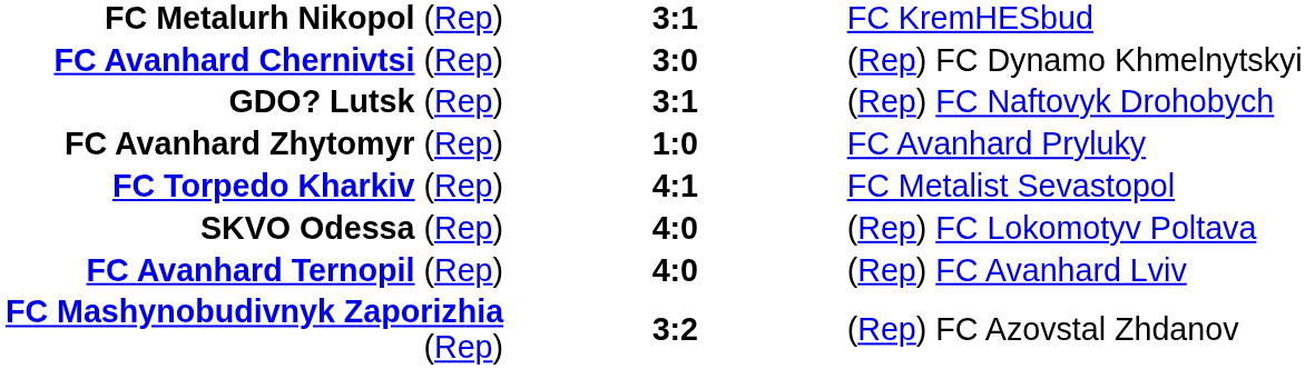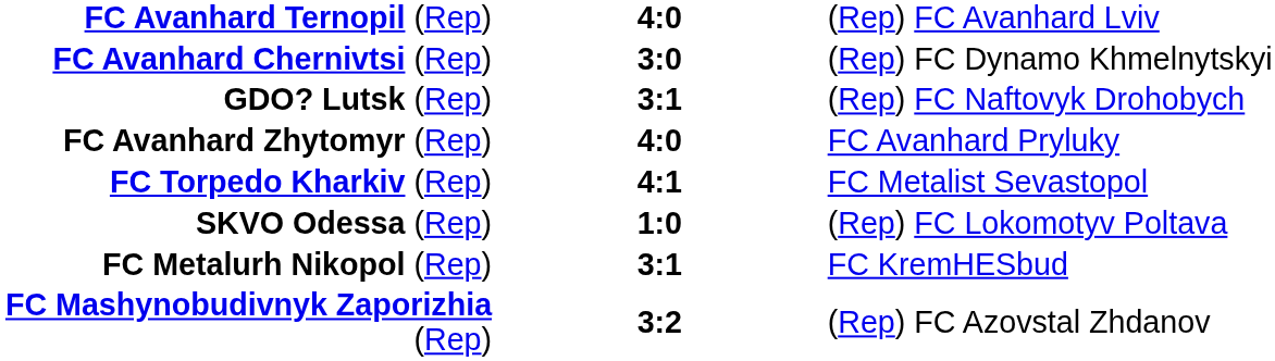 <table width=100% cellspacing=1>
 <tr>
 <th width=20%></th>
 <th width=12%></th>
 <th width=20%></th>
 <th></th>
 </tr>
 <tr style=font-size:90%>
-<td align=right><strong>FC Metalurh Nikopol</strong> (<a href='#'>Rep</a>)</td>
-<td align=center><strong>3:1</strong></td>
-<td><a href='#'>FC KremHESbud</a></td>
+<td align=right><strong><a href='#'>FC Avanhard Ternopil</a></strong> (<a href='#'>Rep</a>)</td>
+<td align=center><strong>4:0</strong></td>
+<td>(<a href='#'>Rep</a>) <a href='#'>FC Avanhard Lviv</a></td>
 <td align=center></td>
 </tr>
 <tr style=font-size:90%>
 <td align=right><strong><a href='#'>FC Avanhard Chernivtsi</a></strong> (<a href='#'>Rep</a>)</td>
 <td align=center><strong>3:0</strong></td>
 <td>(<a href='#'>Rep</a>) FC Dynamo Khmelnytskyi</td>
 <td align=center></td>
 </tr>
 <tr style=font-size:90%>
 <td align=right><strong>GDO? Lutsk</strong> (<a href='#'>Rep</a>)</td>
 <td align=center><strong>3:1</strong></td>
 <td>(<a href='#'>Rep</a>) <a href='#'>FC Naftovyk Drohobych</a></td>
 <td align=center></td>
 </tr>
 <tr style=font-size:90%>
 <td align=right><strong>FC Avanhard Zhytomyr</strong> (<a href='#'>Rep</a>)</td>
-<td align=center><strong>1:0</strong></td>
+<td align=center><strong>4:0</strong></td>
 <td><a href='#'>FC Avanhard Pryluky</a></td>
 <td align=center></td>
 </tr>
 <tr style=font-size:90%>
 <td align=right><strong><a href='#'>FC Torpedo Kharkiv</a></strong> (<a href='#'>Rep</a>)</td>
 <td align=center><strong>4:1</strong></td>
 <td><a href='#'>FC Metalist Sevastopol</a></td>
 <td align=center></td>
 </tr>
 <tr style=font-size:90%>
 <td align=right><strong>SKVO Odessa</strong> (<a href='#'>Rep</a>)</td>
-<td align=center><strong>4:0</strong></td>
+<td align=center><strong>1:0</strong></td>
 <td>(<a href='#'>Rep</a>) <a href='#'>FC Lokomotyv Poltava</a></td>
 <td align=center></td>
 </tr>
 <tr style=font-size:90%>
-<td align=right><strong><a href='#'>FC Avanhard Ternopil</a></strong> (<a href='#'>Rep</a>)</td>
-<td align=center><strong>4:0</strong></td>
-<td>(<a href='#'>Rep</a>) <a href='#'>FC Avanhard Lviv</a></td>
+<td align=right><strong>FC Metalurh Nikopol</strong> (<a href='#'>Rep</a>)</td>
+<td align=center><strong>3:1</strong></td>
+<td><a href='#'>FC KremHESbud</a></td>
 <td align=center></td>
 </tr>
 <tr style=font-size:90%>
 <td align=right><strong><a href='#'>FC Mashynobudivnyk Zaporizhia</a></strong> (<a href='#'>Rep</a>)</td>
 <td align=center><strong>3:2</strong></td>
 <td>(<a href='#'>Rep</a>) FC Azovstal Zhdanov</td>
 <td align=center></td>
 </tr>
 </table>
